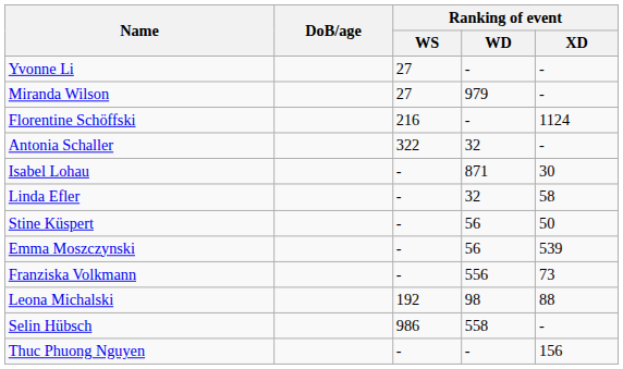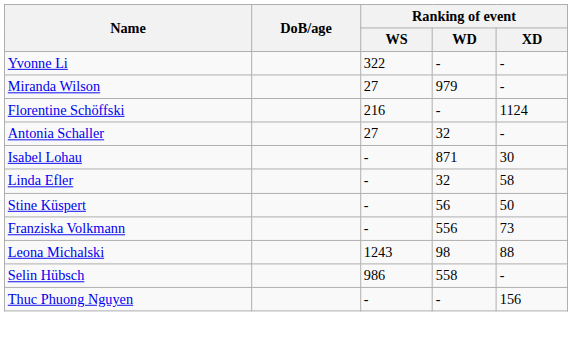 <table class="wikitable" style="width:600px; font-size:95%;">
 <tr>
 <th rowspan="2" align="left">Name</th>
 <th rowspan="2" align="left">DoB/age</th>
 <th colspan="3" align="center">Ranking of event</th>
 </tr>
 <tr>
 <th align="center">WS</th>
 <th>WD</th>
 <th align="center">XD</th>
 </tr>
 <tr>
 <td><a href='#'>Yvonne Li</a></td>
 <td></td>
-<td>27</td>
+<td>322</td>
 <td>-</td>
 <td>-</td>
 </tr>
 <tr>
 <td><a href='#'>Miranda Wilson</a></td>
 <td></td>
 <td>27</td>
 <td>979</td>
 <td>-</td>
 </tr>
 <tr>
 <td><a href='#'>Florentine Schöffski</a></td>
 <td></td>
 <td>216</td>
 <td>-</td>
 <td>1124</td>
 </tr>
 <tr>
 <td><a href='#'>Antonia Schaller</a></td>
 <td></td>
-<td>322</td>
+<td>27</td>
 <td>32</td>
 <td>-</td>
 </tr>
 <tr>
 <td><a href='#'>Isabel Lohau</a></td>
 <td></td>
 <td>-</td>
 <td>871</td>
 <td>30</td>
 </tr>
 <tr>
 <td><a href='#'>Linda Efler</a></td>
 <td></td>
 <td>-</td>
 <td>32</td>
 <td>58</td>
 </tr>
 <tr>
 <td><a href='#'>Stine Küspert</a></td>
 <td></td>
 <td>-</td>
 <td>56</td>
 <td>50</td>
 </tr>
 <tr>
-<td><a href='#'>Emma Moszczynski</a></td>
-<td></td>
-<td>-</td>
-<td>56</td>
-<td>539</td>
-</tr>
-<tr>
 <td><a href='#'>Franziska Volkmann</a></td>
 <td></td>
 <td>-</td>
 <td>556</td>
 <td>73</td>
 </tr>
 <tr>
 <td><a href='#'>Leona Michalski</a></td>
 <td></td>
-<td>192</td>
+<td>1243</td>
 <td>98</td>
 <td>88</td>
 </tr>
 <tr>
 <td><a href='#'>Selin Hübsch</a></td>
 <td></td>
 <td>986</td>
 <td>558</td>
 <td>-</td>
 </tr>
 <tr>
 <td><a href='#'>Thuc Phuong Nguyen</a></td>
 <td></td>
 <td>-</td>
 <td>-</td>
 <td>156</td>
 </tr>
 </table>
